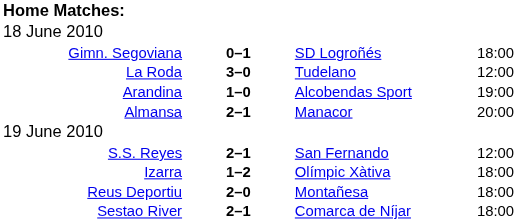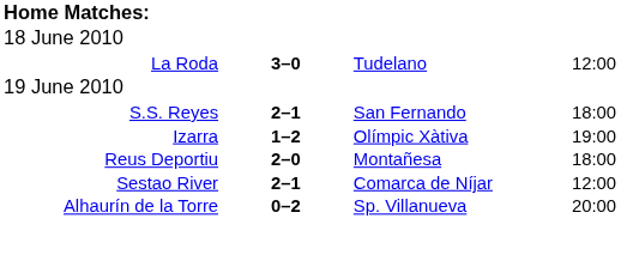 <table width=100% cellspacing=1>
 <tr>
 <th width=20%></th>
 <th width=12%></th>
 <th width=20%></th>
 <th></th>
 </tr>
 <tr>
 <td><strong>Home Matches:</strong></td>
 </tr>
 <tr>
 <td>18 June 2010</td>
 </tr>
 <tr style=font-size:90%>
-<td align=right><a href='#'>Gimn. Segoviana</a></td>
-<td align=center><strong>0–1</strong></td>
-<td><a href='#'>SD Logroñés</a></td>
-<td>18:00</td>
-</tr>
-<tr style=font-size:90%>
 <td align=right><a href='#'>La Roda</a></td>
 <td align=center><strong>3–0</strong></td>
 <td><a href='#'>Tudelano</a></td>
 <td>12:00</td>
-</tr>
-<tr style=font-size:90%>
-<td align=right><a href='#'>Arandina</a></td>
-<td align=center><strong>1–0</strong></td>
-<td><a href='#'>Alcobendas Sport</a></td>
-<td>19:00</td>
-</tr>
-<tr style=font-size:90%>
-<td align=right><a href='#'>Almansa</a></td>
-<td align=center><strong>2–1</strong></td>
-<td><a href='#'>Manacor</a></td>
-<td>20:00</td>
 </tr>
 <tr>
 <td>19 June 2010</td>
 </tr>
 <tr style=font-size:90%>
 <td align=right><a href='#'>S.S. Reyes</a></td>
 <td align=center><strong>2–1</strong></td>
 <td><a href='#'>San Fernando</a></td>
-<td>12:00</td>
+<td>18:00</td>
 </tr>
 <tr style=font-size:90%>
 <td align=right><a href='#'>Izarra</a></td>
 <td align=center><strong>1–2</strong></td>
 <td><a href='#'>Olímpic Xàtiva</a></td>
-<td>18:00</td>
+<td>19:00</td>
 </tr>
 <tr style=font-size:90%>
 <td align=right><a href='#'>Reus Deportiu</a></td>
 <td align=center><strong>2–0</strong></td>
 <td><a href='#'>Montañesa</a></td>
 <td>18:00</td>
 </tr>
 <tr style=font-size:90%>
 <td align=right><a href='#'>Sestao River</a></td>
 <td align=center><strong>2–1</strong></td>
 <td><a href='#'>Comarca de Níjar</a></td>
-<td>18:00</td>
+<td>12:00</td>
+</tr>
+<tr style=font-size:90%>
+<td align=right><a href='#'>Alhaurín de la Torre</a></td>
+<td align=center><strong>0–2</strong></td>
+<td><a href='#'>Sp. Villanueva</a></td>
+<td>20:00</td>
 </tr>
 </table>
